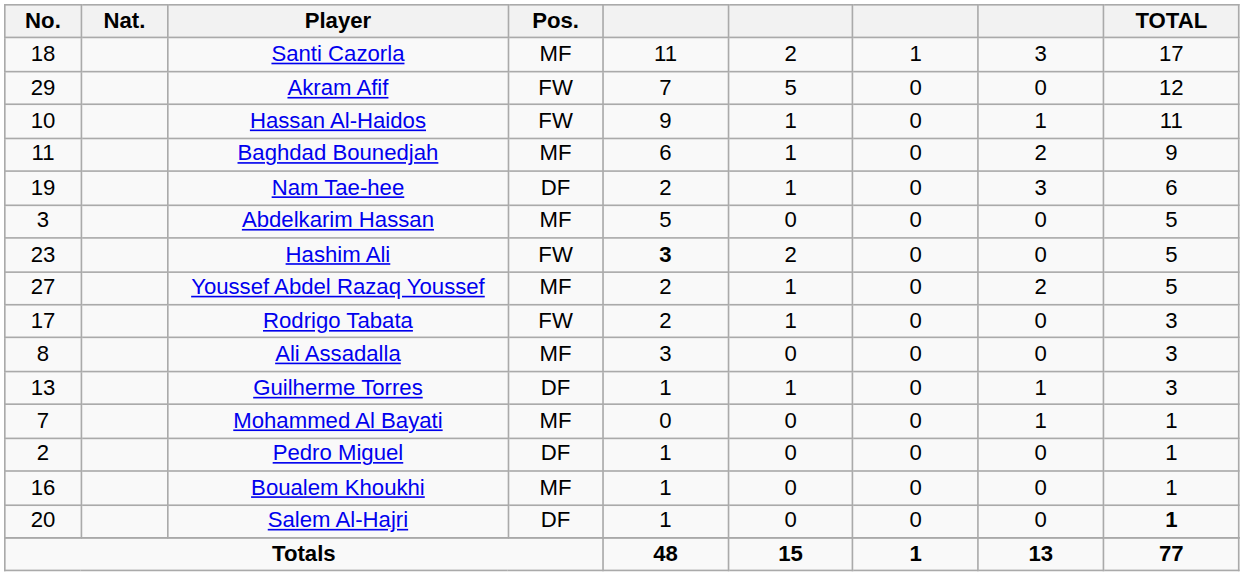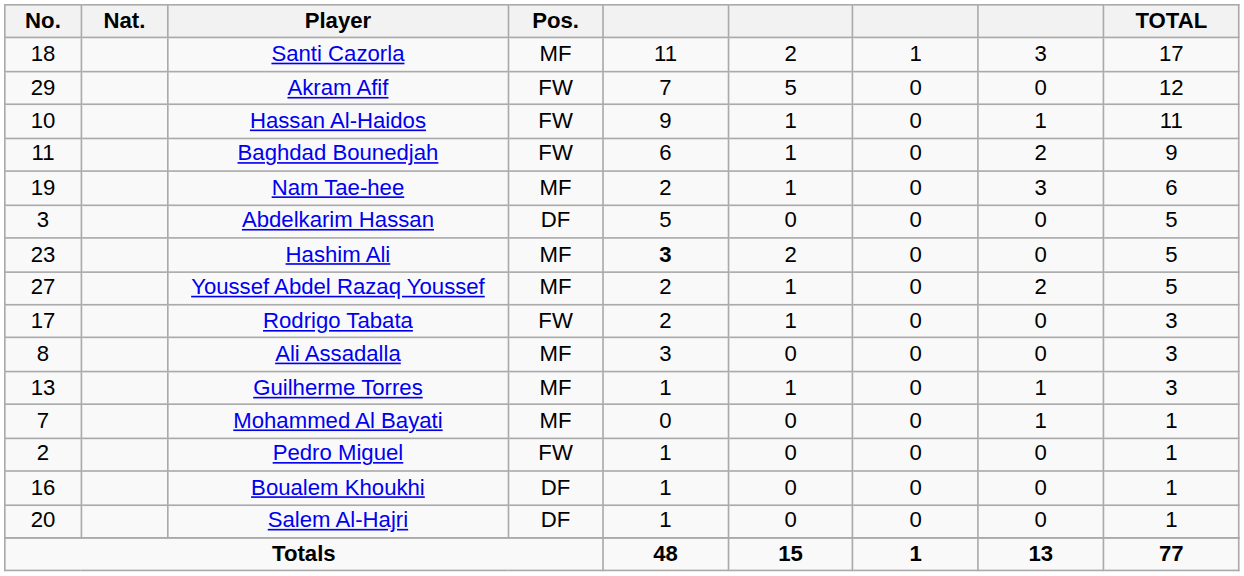 <table class="wikitable sortable alternance"  style="font-size:85%; text-align:center; line-height:14px; width:60%;">
 <tr>
 <th width=10>No.</th>
 <th width=10>Nat.</th>
 <th width=120>Player</th>
 <th width=10>Pos.</th>
 <th width=40></th>
 <th width=40></th>
 <th width=40></th>
 <th width=40></th>
 <th width=10>TOTAL</th>
 </tr>
 <tr>
 <td>18</td>
 <td></td>
 <td><a href='#'>Santi Cazorla</a></td>
 <td>MF</td>
 <td>11</td>
 <td>2</td>
 <td>1</td>
 <td>3</td>
 <td>17</td>
 </tr>
 <tr>
 <td>29</td>
 <td></td>
 <td><a href='#'>Akram Afif</a></td>
 <td>FW</td>
 <td>7</td>
 <td>5</td>
 <td>0</td>
 <td>0</td>
 <td>12</td>
 </tr>
 <tr>
 <td>10</td>
 <td></td>
 <td><a href='#'>Hassan Al-Haidos</a></td>
 <td>FW</td>
 <td>9</td>
 <td>1</td>
 <td>0</td>
 <td>1</td>
 <td>11</td>
 </tr>
 <tr>
 <td>11</td>
 <td></td>
 <td><a href='#'>Baghdad Bounedjah</a></td>
-<td>MF</td>
+<td>FW</td>
 <td>6</td>
 <td>1</td>
 <td>0</td>
 <td>2</td>
 <td>9</td>
 </tr>
 <tr>
 <td>19</td>
 <td></td>
 <td><a href='#'>Nam Tae-hee</a></td>
-<td>DF</td>
+<td>MF</td>
 <td>2</td>
 <td>1</td>
 <td>0</td>
 <td>3</td>
 <td>6</td>
 </tr>
 <tr>
 <td>3</td>
 <td></td>
 <td><a href='#'>Abdelkarim Hassan</a></td>
-<td>MF</td>
+<td>DF</td>
 <td>5</td>
 <td>0</td>
 <td>0</td>
 <td>0</td>
 <td>5</td>
 </tr>
 <tr>
 <td>23</td>
 <td></td>
 <td><a href='#'>Hashim Ali</a></td>
-<td>FW</td>
+<td>MF</td>
 <td><strong>3</strong></td>
 <td>2</td>
 <td>0</td>
 <td>0</td>
 <td>5</td>
 </tr>
 <tr>
 <td>27</td>
 <td></td>
 <td><a href='#'>Youssef Abdel Razaq Youssef</a></td>
 <td>MF</td>
 <td>2</td>
 <td>1</td>
 <td>0</td>
 <td>2</td>
 <td>5</td>
 </tr>
 <tr>
 <td>17</td>
 <td></td>
 <td><a href='#'>Rodrigo Tabata</a></td>
 <td>FW</td>
 <td>2</td>
 <td>1</td>
 <td>0</td>
 <td>0</td>
 <td>3</td>
 </tr>
 <tr>
 <td>8</td>
 <td></td>
 <td><a href='#'>Ali Assadalla</a></td>
 <td>MF</td>
 <td>3</td>
 <td>0</td>
 <td>0</td>
 <td>0</td>
 <td>3</td>
 </tr>
 <tr>
 <td>13</td>
 <td></td>
 <td><a href='#'>Guilherme Torres</a></td>
-<td>DF</td>
+<td>MF</td>
 <td>1</td>
 <td>1</td>
 <td>0</td>
 <td>1</td>
 <td>3</td>
 </tr>
 <tr>
 <td>7</td>
 <td></td>
 <td><a href='#'>Mohammed Al Bayati</a></td>
 <td>MF</td>
 <td>0</td>
 <td>0</td>
 <td>0</td>
 <td>1</td>
 <td>1</td>
 </tr>
 <tr>
 <td>2</td>
 <td></td>
 <td><a href='#'>Pedro Miguel</a></td>
-<td>DF</td>
+<td>FW</td>
 <td>1</td>
 <td>0</td>
 <td>0</td>
 <td>0</td>
 <td>1</td>
 </tr>
 <tr>
 <td>16</td>
 <td></td>
 <td><a href='#'>Boualem Khoukhi</a></td>
-<td>MF</td>
+<td>DF</td>
 <td>1</td>
 <td>0</td>
 <td>0</td>
 <td>0</td>
 <td>1</td>
 </tr>
 <tr>
 <td>20</td>
 <td></td>
 <td><a href='#'>Salem Al-Hajri</a></td>
 <td>DF</td>
 <td>1</td>
 <td>0</td>
 <td>0</td>
 <td>0</td>
-<td><strong>1</strong></td>
+<td>1</td>
 </tr>
 <tr>
 </tr>
 <tr class="sortbottom">
 <td colspan="4"><strong>Totals</strong></td>
 <td><strong>48</strong></td>
 <td><strong>15</strong></td>
 <td><strong>1</strong></td>
 <td><strong>13</strong></td>
 <td><strong>77</strong></td>
 </tr>
 </table>
